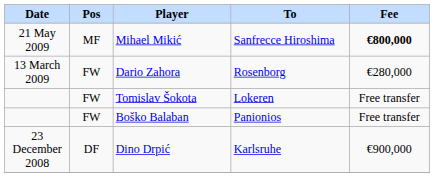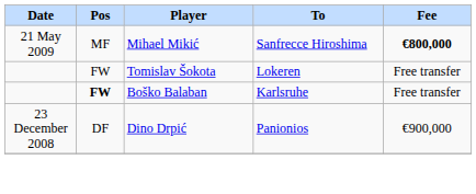 <table class="wikitable sortable">
 <tr>
 <th style="background:#C2DDFF" width=80>Date</th>
 <th style="background:#C2DDFF" width=50>Pos</th>
 <th style="background:#C2DDFF" width=150>Player</th>
 <th style="background:#C2DDFF" width=150>To</th>
 <th style="background:#C2DDFF" width=100>Fee</th>
 </tr>
 <tr>
 <td align="center">21 May 2009</td>
 <td align="center">MF</td>
 <td> <a href='#'>Mihael Mikić</a></td>
 <td> <a href='#'>Sanfrecce Hiroshima</a></td>
 <td align="center"><strong>€800,000</strong></td>
 </tr>
 <tr>
-<td align="center">13 March 2009</td>
-<td align="center">FW</td>
-<td> <a href='#'>Dario Zahora</a></td>
-<td> <a href='#'>Rosenborg</a></td>
-<td align="center">€280,000</td>
-</tr>
-<tr>
 <td align="center"></td>
 <td align="center">FW</td>
 <td> <a href='#'>Tomislav Šokota</a></td>
 <td> <a href='#'>Lokeren</a></td>
 <td align="center">Free transfer</td>
 </tr>
 <tr>
 <td align="center"></td>
-<td align="center">FW</td>
+<td align="center"><strong>FW</strong></td>
 <td> <a href='#'>Boško Balaban</a></td>
-<td> <a href='#'>Panionios</a></td>
+<td> <a href='#'>Karlsruhe</a></td>
 <td align="center">Free transfer</td>
 </tr>
 <tr>
 <td align="center">23 December 2008</td>
 <td align="center">DF</td>
 <td> <a href='#'>Dino Drpić</a></td>
-<td> <a href='#'>Karlsruhe</a></td>
+<td> <a href='#'>Panionios</a></td>
 <td align="center">€900,000</td>
 </tr>
 <tr>
 </tr>
 </table>
